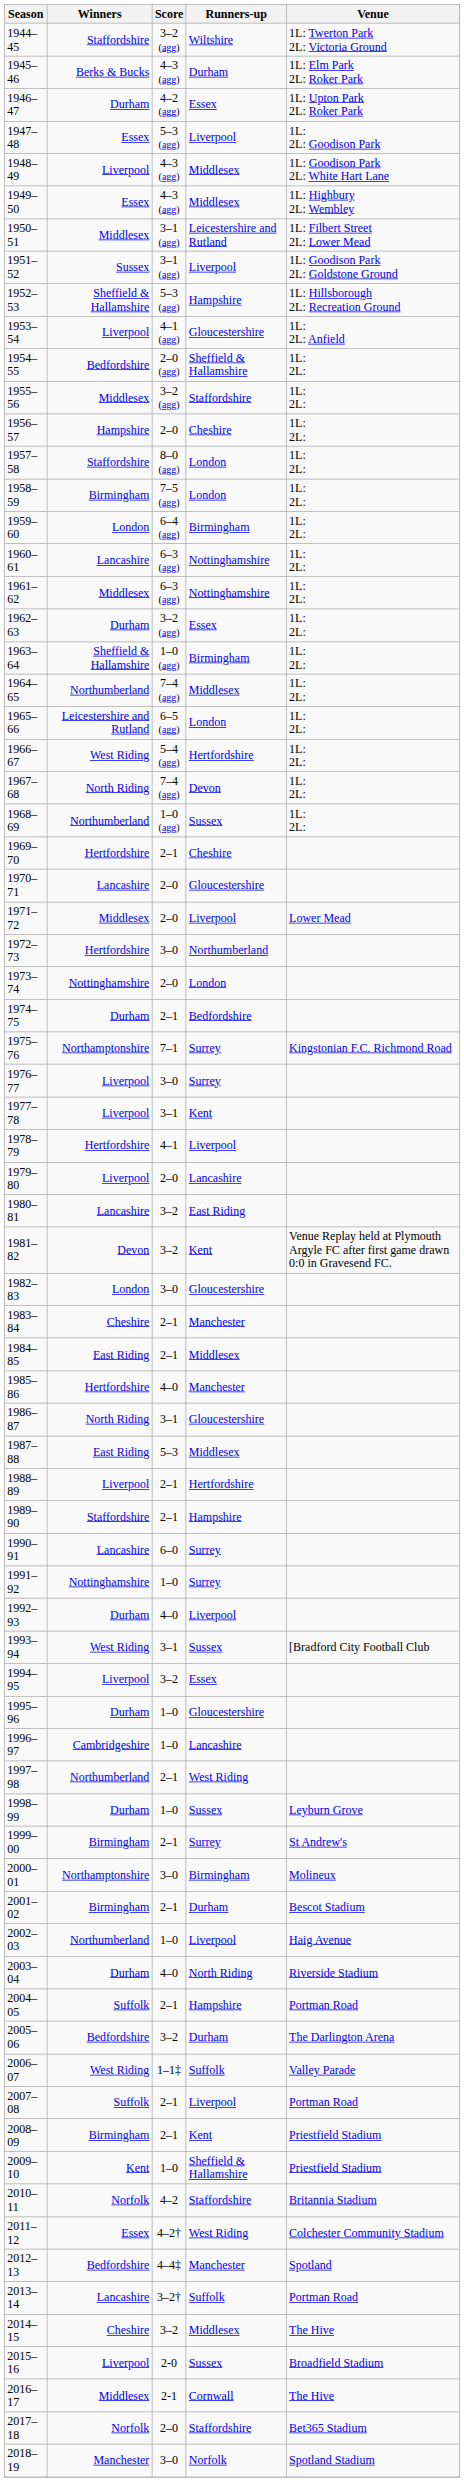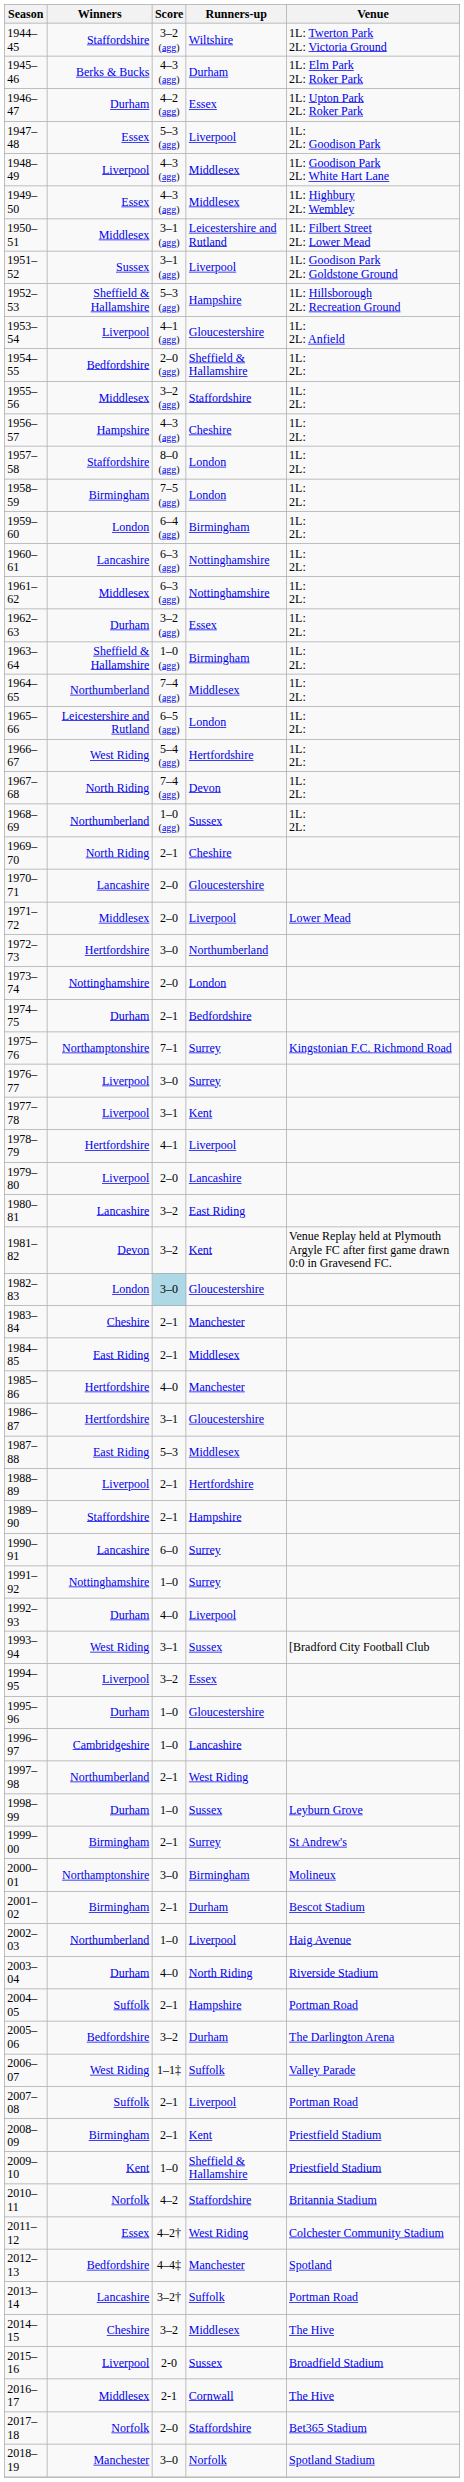 <table class="wikitable">
 <tr>
 <th>Season</th>
 <th>Winners</th>
 <th>Score</th>
 <th>Runners-up</th>
 <th>Venue</th>
 </tr>
 <tr>
 <td>1944–45</td>
 <td align="right"><a href='#'>Staffordshire</a></td>
 <td style="text-align:center;">3–2<br><small>(<a href='#'>agg</a>)</small></td>
 <td><a href='#'>Wiltshire</a></td>
 <td>1L: <a href='#'>Twerton Park</a><br>2L: <a href='#'>Victoria Ground</a></td>
 </tr>
 <tr>
 <td>1945–46</td>
 <td align="right"><a href='#'>Berks & Bucks</a></td>
 <td style="text-align:center;">4–3<br><small>(<a href='#'>agg</a>)</small></td>
 <td><a href='#'>Durham</a></td>
 <td>1L: <a href='#'>Elm Park</a><br>2L: <a href='#'>Roker Park</a></td>
 </tr>
 <tr>
 <td>1946–47</td>
 <td align="right"><a href='#'>Durham</a></td>
 <td style="text-align:center;">4–2<br><small>(<a href='#'>agg</a>)</small></td>
 <td><a href='#'>Essex</a></td>
 <td>1L: <a href='#'>Upton Park</a><br>2L: <a href='#'>Roker Park</a></td>
 </tr>
 <tr>
 <td>1947–48</td>
 <td align="right"><a href='#'>Essex</a></td>
 <td style="text-align:center;">5–3<br><small>(<a href='#'>agg</a>)</small></td>
 <td><a href='#'>Liverpool</a></td>
 <td>1L:<br>2L: <a href='#'>Goodison Park</a></td>
 </tr>
 <tr>
 <td>1948–49</td>
 <td align="right"><a href='#'>Liverpool</a></td>
 <td style="text-align:center;">4–3<br><small>(<a href='#'>agg</a>)</small></td>
 <td><a href='#'>Middlesex</a></td>
 <td>1L: <a href='#'>Goodison Park</a><br>2L: <a href='#'>White Hart Lane</a></td>
 </tr>
 <tr>
 <td>1949–50</td>
 <td align="right"><a href='#'>Essex</a></td>
 <td style="text-align:center;">4–3<br><small>(<a href='#'>agg</a>)</small></td>
 <td><a href='#'>Middlesex</a></td>
 <td>1L: <a href='#'>Highbury</a><br>2L: <a href='#'>Wembley</a></td>
 </tr>
 <tr>
 <td>1950–51</td>
 <td align="right"><a href='#'>Middlesex</a></td>
 <td style="text-align:center;">3–1<br><small>(<a href='#'>agg</a>)</small></td>
 <td><a href='#'>Leicestershire and Rutland</a></td>
 <td>1L: <a href='#'>Filbert Street</a><br>2L: <a href='#'>Lower Mead</a></td>
 </tr>
 <tr>
 <td>1951–52</td>
 <td align="right"><a href='#'>Sussex</a></td>
 <td style="text-align:center;">3–1<br><small>(<a href='#'>agg</a>)</small></td>
 <td><a href='#'>Liverpool</a></td>
 <td>1L: <a href='#'>Goodison Park</a><br>2L: <a href='#'>Goldstone Ground</a></td>
 </tr>
 <tr>
 <td>1952–53</td>
 <td align="right"><a href='#'>Sheffield & Hallamshire</a></td>
 <td style="text-align:center;">5–3<br><small>(<a href='#'>agg</a>)</small></td>
 <td><a href='#'>Hampshire</a></td>
 <td>1L: <a href='#'>Hillsborough</a><br>2L: <a href='#'>Recreation Ground</a></td>
 </tr>
 <tr>
 <td>1953–54</td>
 <td align="right"><a href='#'>Liverpool</a></td>
 <td style="text-align:center;">4–1<br><small>(<a href='#'>agg</a>)</small></td>
 <td><a href='#'>Gloucestershire</a></td>
 <td>1L:<br>2L: <a href='#'>Anfield</a></td>
 </tr>
 <tr>
 <td>1954–55</td>
 <td align="right"><a href='#'>Bedfordshire</a></td>
 <td style="text-align:center;">2–0<br><small>(<a href='#'>agg</a>)</small></td>
 <td><a href='#'>Sheffield & Hallamshire</a></td>
 <td>1L:<br>2L:</td>
 </tr>
 <tr>
 <td>1955–56</td>
 <td align="right"><a href='#'>Middlesex</a></td>
 <td style="text-align:center;">3–2<br><small>(<a href='#'>agg</a>)</small></td>
 <td><a href='#'>Staffordshire</a></td>
 <td>1L:<br>2L:</td>
 </tr>
 <tr>
 <td>1956–57</td>
 <td align="right"><a href='#'>Hampshire</a></td>
-<td style="text-align:center;">2–0</td>
+<td style="text-align:center;">4–3<br><small>(<a href='#'>agg</a>)</small></td>
 <td><a href='#'>Cheshire</a></td>
 <td>1L:<br>2L:</td>
 </tr>
 <tr>
 <td>1957–58</td>
 <td align="right"><a href='#'>Staffordshire</a></td>
 <td style="text-align:center;">8–0<br><small>(<a href='#'>agg</a>)</small></td>
 <td><a href='#'>London</a></td>
 <td>1L:<br>2L:</td>
 </tr>
 <tr>
 <td>1958–59</td>
 <td align="right"><a href='#'>Birmingham</a></td>
 <td style="text-align:center;">7–5<br><small>(<a href='#'>agg</a>)</small></td>
 <td><a href='#'>London</a></td>
 <td>1L:<br>2L:</td>
 </tr>
 <tr>
 <td>1959–60</td>
 <td align="right"><a href='#'>London</a></td>
 <td style="text-align:center;">6–4<br><small>(<a href='#'>agg</a>)</small></td>
 <td><a href='#'>Birmingham</a></td>
 <td>1L:<br>2L:</td>
 </tr>
 <tr>
 <td>1960–61</td>
 <td align="right"><a href='#'>Lancashire</a></td>
 <td style="text-align:center;">6–3<br><small>(<a href='#'>agg</a>)</small></td>
 <td><a href='#'>Nottinghamshire</a></td>
 <td>1L:<br>2L:</td>
 </tr>
 <tr>
 <td>1961–62</td>
 <td align="right"><a href='#'>Middlesex</a></td>
 <td style="text-align:center;">6–3<br><small>(<a href='#'>agg</a>)</small></td>
 <td><a href='#'>Nottinghamshire</a></td>
 <td>1L:<br>2L:</td>
 </tr>
 <tr>
 <td>1962–63</td>
 <td align="right"><a href='#'>Durham</a></td>
 <td style="text-align:center;">3–2<br><small>(<a href='#'>agg</a>)</small></td>
 <td><a href='#'>Essex</a></td>
 <td>1L:<br>2L:</td>
 </tr>
 <tr>
 <td>1963–64</td>
 <td align="right"><a href='#'>Sheffield & Hallamshire</a></td>
 <td style="text-align:center;">1–0<br><small>(<a href='#'>agg</a>)</small></td>
 <td><a href='#'>Birmingham</a></td>
 <td>1L:<br>2L:</td>
 </tr>
 <tr>
 <td>1964–65</td>
 <td align="right"><a href='#'>Northumberland</a></td>
 <td style="text-align:center;">7–4<br><small>(<a href='#'>agg</a>)</small></td>
 <td><a href='#'>Middlesex</a></td>
 <td>1L:<br>2L:</td>
 </tr>
 <tr>
 <td>1965–66</td>
 <td align="right"><a href='#'>Leicestershire and Rutland</a></td>
 <td style="text-align:center;">6–5<br><small>(<a href='#'>agg</a>)</small></td>
 <td><a href='#'>London</a></td>
 <td>1L:<br>2L:</td>
 </tr>
 <tr>
 <td>1966–67</td>
 <td align="right"><a href='#'>West Riding</a></td>
 <td style="text-align:center;">5–4<br><small>(<a href='#'>agg</a>)</small></td>
 <td><a href='#'>Hertfordshire</a></td>
 <td>1L:<br>2L:</td>
 </tr>
 <tr>
 <td>1967–68</td>
 <td align="right"><a href='#'>North Riding</a></td>
 <td style="text-align:center;">7–4<br><small>(<a href='#'>agg</a>)</small></td>
 <td><a href='#'>Devon</a></td>
 <td>1L:<br>2L:</td>
 </tr>
 <tr>
 <td>1968–69</td>
 <td align="right"><a href='#'>Northumberland</a></td>
 <td style="text-align:center;">1–0<br><small>(<a href='#'>agg</a>)</small></td>
 <td><a href='#'>Sussex</a></td>
 <td>1L:<br>2L:</td>
 </tr>
 <tr>
 <td>1969–70</td>
-<td align="right"><a href='#'>Hertfordshire</a></td>
+<td align="right"><a href='#'>North Riding</a></td>
 <td style="text-align:center;">2–1</td>
 <td><a href='#'>Cheshire</a></td>
 <td></td>
 </tr>
 <tr>
 <td>1970–71</td>
 <td align="right"><a href='#'>Lancashire</a></td>
 <td style="text-align:center;">2–0</td>
 <td><a href='#'>Gloucestershire</a></td>
 <td></td>
 </tr>
 <tr>
 <td>1971–72</td>
 <td align="right"><a href='#'>Middlesex</a></td>
 <td style="text-align:center;">2–0</td>
 <td><a href='#'>Liverpool</a></td>
 <td><a href='#'>Lower Mead</a></td>
 </tr>
 <tr>
 <td>1972–73</td>
 <td align="right"><a href='#'>Hertfordshire</a></td>
 <td style="text-align:center;">3–0</td>
 <td><a href='#'>Northumberland</a></td>
 <td></td>
 </tr>
 <tr>
 <td>1973–74</td>
 <td align="right"><a href='#'>Nottinghamshire</a></td>
 <td style="text-align:center;">2–0</td>
 <td><a href='#'>London</a></td>
 <td></td>
 </tr>
 <tr>
 <td>1974–75</td>
 <td align="right"><a href='#'>Durham</a></td>
 <td style="text-align:center;">2–1</td>
 <td><a href='#'>Bedfordshire</a></td>
 <td></td>
 </tr>
 <tr>
 <td>1975–76</td>
 <td align="right"><a href='#'>Northamptonshire</a></td>
 <td style="text-align:center;">7–1</td>
 <td><a href='#'>Surrey</a></td>
 <td><a href='#'>Kingstonian F.C. Richmond Road</a></td>
 </tr>
 <tr>
 <td>1976–77</td>
 <td align="right"><a href='#'>Liverpool</a></td>
 <td style="text-align:center;">3–0</td>
 <td><a href='#'>Surrey</a></td>
 <td></td>
 </tr>
 <tr>
 <td>1977–78</td>
 <td align="right"><a href='#'>Liverpool</a></td>
 <td style="text-align:center;">3–1</td>
 <td><a href='#'>Kent</a></td>
 <td></td>
 </tr>
 <tr>
 <td>1978–79</td>
 <td align="right"><a href='#'>Hertfordshire</a></td>
 <td style="text-align:center;">4–1</td>
 <td><a href='#'>Liverpool</a></td>
 <td></td>
 </tr>
 <tr>
 <td>1979–80</td>
 <td align="right"><a href='#'>Liverpool</a></td>
 <td style="text-align:center;">2–0</td>
 <td><a href='#'>Lancashire</a></td>
 <td></td>
 </tr>
 <tr>
 <td>1980–81</td>
 <td align="right"><a href='#'>Lancashire</a></td>
 <td style="text-align:center;">3–2</td>
 <td><a href='#'>East Riding</a></td>
 <td></td>
 </tr>
 <tr>
 <td>1981–82</td>
 <td align="right"><a href='#'>Devon</a></td>
 <td style="text-align:center;">3–2</td>
 <td><a href='#'>Kent</a></td>
 <td>Venue Replay held at Plymouth Argyle FC after first game drawn 0:0 in Gravesend FC.</td>
 </tr>
 <tr>
 <td>1982–83</td>
 <td align="right"><a href='#'>London</a></td>
-<td style="text-align:center;">3–0</td>
+<td style="background: lightblue; text-align:center;">3–0</td>
 <td><a href='#'>Gloucestershire</a></td>
 <td></td>
 </tr>
 <tr>
 <td>1983–84</td>
 <td align="right"><a href='#'>Cheshire</a></td>
 <td style="text-align:center;">2–1</td>
 <td><a href='#'>Manchester</a></td>
 <td></td>
 </tr>
 <tr>
 <td>1984–85</td>
 <td align="right"><a href='#'>East Riding</a></td>
 <td style="text-align:center;">2–1</td>
 <td><a href='#'>Middlesex</a></td>
 <td></td>
 </tr>
 <tr>
 <td>1985–86</td>
 <td align="right"><a href='#'>Hertfordshire</a></td>
 <td style="text-align:center;">4–0</td>
 <td><a href='#'>Manchester</a></td>
 <td></td>
 </tr>
 <tr>
 <td>1986–87</td>
-<td align="right"><a href='#'>North Riding</a></td>
+<td align="right"><a href='#'>Hertfordshire</a></td>
 <td style="text-align:center;">3–1</td>
 <td><a href='#'>Gloucestershire</a></td>
 <td></td>
 </tr>
 <tr>
 <td>1987–88</td>
 <td align="right"><a href='#'>East Riding</a></td>
 <td style="text-align:center;">5–3</td>
 <td><a href='#'>Middlesex</a></td>
 <td></td>
 </tr>
 <tr>
 <td>1988–89</td>
 <td align="right"><a href='#'>Liverpool</a></td>
 <td style="text-align:center;">2–1</td>
 <td><a href='#'>Hertfordshire</a></td>
 <td></td>
 </tr>
 <tr>
 <td>1989–90</td>
 <td align="right"><a href='#'>Staffordshire</a></td>
 <td style="text-align:center;">2–1</td>
 <td><a href='#'>Hampshire</a></td>
 <td></td>
 </tr>
 <tr>
 <td>1990–91</td>
 <td align="right"><a href='#'>Lancashire</a></td>
 <td style="text-align:center;">6–0</td>
 <td><a href='#'>Surrey</a></td>
 <td></td>
 </tr>
 <tr>
 <td>1991–92</td>
 <td align="right"><a href='#'>Nottinghamshire</a></td>
 <td style="text-align:center;">1–0</td>
 <td><a href='#'>Surrey</a></td>
 <td></td>
 </tr>
 <tr>
 <td>1992–93</td>
 <td align="right"><a href='#'>Durham</a></td>
 <td style="text-align:center;">4–0</td>
 <td><a href='#'>Liverpool</a></td>
 <td></td>
 </tr>
 <tr>
 <td>1993–94</td>
 <td align="right"><a href='#'>West Riding</a></td>
 <td style="text-align:center;">3–1</td>
 <td><a href='#'>Sussex</a></td>
 <td>[Bradford City Football Club</td>
 </tr>
 <tr>
 <td>1994–95</td>
 <td align="right"><a href='#'>Liverpool</a></td>
 <td style="text-align:center;">3–2</td>
 <td><a href='#'>Essex</a></td>
 <td></td>
 </tr>
 <tr>
 <td>1995–96</td>
 <td align="right"><a href='#'>Durham</a></td>
 <td style="text-align:center;">1–0</td>
 <td><a href='#'>Gloucestershire</a></td>
 <td></td>
 </tr>
 <tr>
 <td>1996–97</td>
 <td align="right"><a href='#'>Cambridgeshire</a></td>
 <td style="text-align:center;">1–0</td>
 <td><a href='#'>Lancashire</a></td>
 <td></td>
 </tr>
 <tr>
 <td>1997–98</td>
 <td align="right"><a href='#'>Northumberland</a></td>
 <td style="text-align:center;">2–1</td>
 <td><a href='#'>West Riding</a></td>
 <td></td>
 </tr>
 <tr>
 <td>1998–99</td>
 <td align="right"><a href='#'>Durham</a></td>
 <td style="text-align:center;">1–0</td>
 <td><a href='#'>Sussex</a></td>
 <td><a href='#'>Leyburn Grove</a></td>
 </tr>
 <tr>
 <td>1999–00</td>
 <td align="right"><a href='#'>Birmingham</a></td>
 <td style="text-align:center;">2–1</td>
 <td><a href='#'>Surrey</a></td>
 <td><a href='#'>St Andrew's</a></td>
 </tr>
 <tr>
 <td>2000–01</td>
 <td align="right"><a href='#'>Northamptonshire</a></td>
 <td style="text-align:center;">3–0</td>
 <td><a href='#'>Birmingham</a></td>
 <td><a href='#'>Molineux</a></td>
 </tr>
 <tr>
 <td>2001–02</td>
 <td align="right"><a href='#'>Birmingham</a></td>
 <td style="text-align:center;">2–1</td>
 <td><a href='#'>Durham</a></td>
 <td><a href='#'>Bescot Stadium</a></td>
 </tr>
 <tr>
 <td>2002–03</td>
 <td align="right"><a href='#'>Northumberland</a></td>
 <td style="text-align:center;">1–0</td>
 <td><a href='#'>Liverpool</a></td>
 <td><a href='#'>Haig Avenue</a></td>
 </tr>
 <tr>
 <td>2003–04</td>
 <td align="right"><a href='#'>Durham</a></td>
 <td style="text-align:center;">4–0</td>
 <td><a href='#'>North Riding</a></td>
 <td><a href='#'>Riverside Stadium</a></td>
 </tr>
 <tr>
 <td>2004–05</td>
 <td align="right"><a href='#'>Suffolk</a></td>
 <td style="text-align:center;">2–1</td>
 <td><a href='#'>Hampshire</a></td>
 <td><a href='#'>Portman Road</a></td>
 </tr>
 <tr>
 <td>2005–06</td>
 <td align="right"><a href='#'>Bedfordshire</a></td>
 <td style="text-align:center;">3–2</td>
 <td><a href='#'>Durham</a></td>
 <td><a href='#'>The Darlington Arena</a></td>
 </tr>
 <tr>
 <td>2006–07</td>
 <td align="right"><a href='#'>West Riding</a></td>
 <td style="text-align:center;">1–1‡</td>
 <td><a href='#'>Suffolk</a></td>
 <td><a href='#'>Valley Parade</a></td>
 </tr>
 <tr>
 <td>2007–08</td>
 <td align="right"><a href='#'>Suffolk</a></td>
 <td style="text-align:center;">2–1</td>
 <td><a href='#'>Liverpool</a></td>
 <td><a href='#'>Portman Road</a></td>
 </tr>
 <tr>
 <td>2008–09</td>
 <td align="right"><a href='#'>Birmingham</a></td>
 <td style="text-align:center;">2–1</td>
 <td><a href='#'>Kent</a></td>
 <td><a href='#'>Priestfield Stadium</a></td>
 </tr>
 <tr>
 <td>2009–10</td>
 <td align="right"><a href='#'>Kent</a></td>
 <td style="text-align:center;">1–0</td>
 <td><a href='#'>Sheffield & Hallamshire</a></td>
 <td><a href='#'>Priestfield Stadium</a></td>
 </tr>
 <tr>
 <td>2010–11</td>
 <td align="right"><a href='#'>Norfolk</a></td>
 <td style="text-align:center;">4–2</td>
 <td><a href='#'>Staffordshire</a></td>
 <td><a href='#'>Britannia Stadium</a></td>
 </tr>
 <tr>
 <td>2011–12</td>
 <td align="right"><a href='#'>Essex</a></td>
 <td style="text-align:center;">4–2†</td>
 <td><a href='#'>West Riding</a></td>
 <td><a href='#'>Colchester Community Stadium</a></td>
 </tr>
 <tr>
 <td>2012–13</td>
 <td align="right"><a href='#'>Bedfordshire</a></td>
 <td style="text-align:center;">4–4‡</td>
 <td><a href='#'>Manchester</a></td>
 <td><a href='#'>Spotland</a></td>
 </tr>
 <tr>
 <td>2013–14</td>
 <td align="right"><a href='#'>Lancashire</a></td>
 <td style="text-align:center;">3–2†</td>
 <td><a href='#'>Suffolk</a></td>
 <td><a href='#'>Portman Road</a></td>
 </tr>
 <tr>
 <td>2014–15</td>
 <td align="right"><a href='#'>Cheshire</a></td>
 <td style="text-align:center;">3–2</td>
 <td><a href='#'>Middlesex</a></td>
 <td><a href='#'>The Hive</a></td>
 </tr>
 <tr>
 <td>2015–16</td>
 <td align="right"><a href='#'>Liverpool</a></td>
 <td style="text-align:center;">2-0</td>
 <td><a href='#'>Sussex</a></td>
 <td><a href='#'>Broadfield Stadium</a></td>
 </tr>
 <tr>
 <td>2016–17</td>
 <td align="right"><a href='#'>Middlesex</a></td>
 <td style="text-align:center;">2-1</td>
 <td><a href='#'>Cornwall</a></td>
 <td><a href='#'>The Hive</a></td>
 </tr>
 <tr>
 <td>2017–18</td>
 <td align="right"><a href='#'>Norfolk</a></td>
 <td style="text-align:center;">2–0</td>
 <td><a href='#'>Staffordshire</a></td>
 <td><a href='#'>Bet365 Stadium</a></td>
 </tr>
 <tr>
 <td>2018–19</td>
 <td align="right"><a href='#'>Manchester</a></td>
 <td style="text-align:center;">3–0</td>
 <td><a href='#'>Norfolk</a></td>
 <td><a href='#'>Spotland Stadium</a></td>
 </tr>
 <tr>
 </tr>
 </table>
